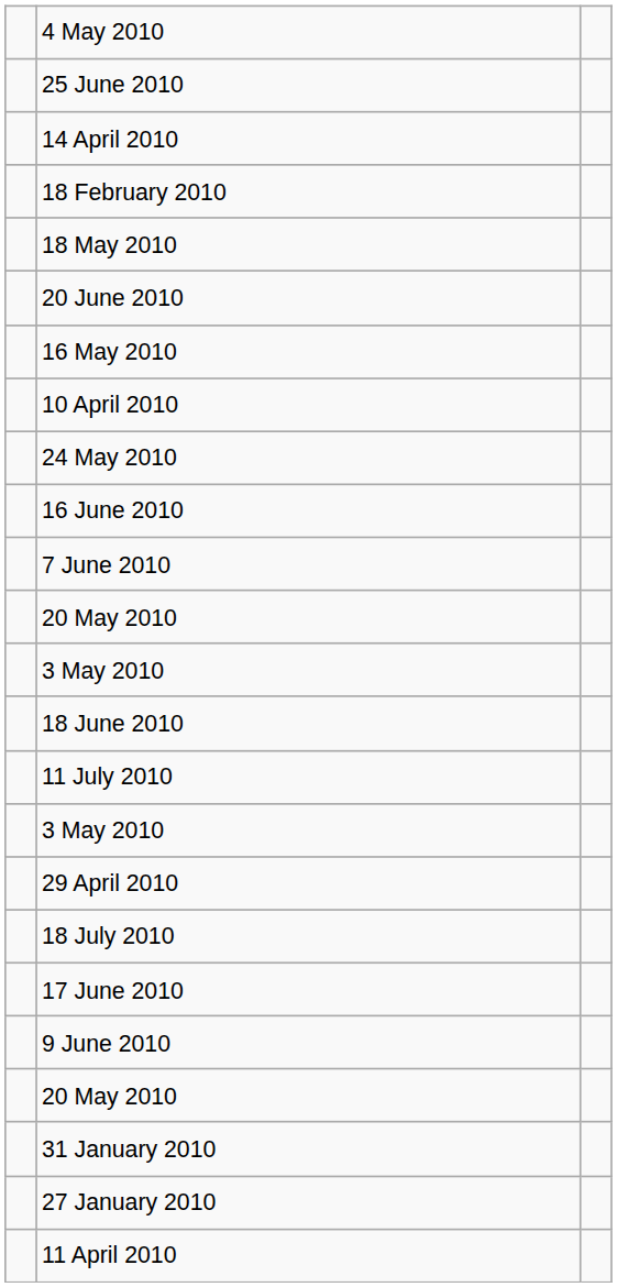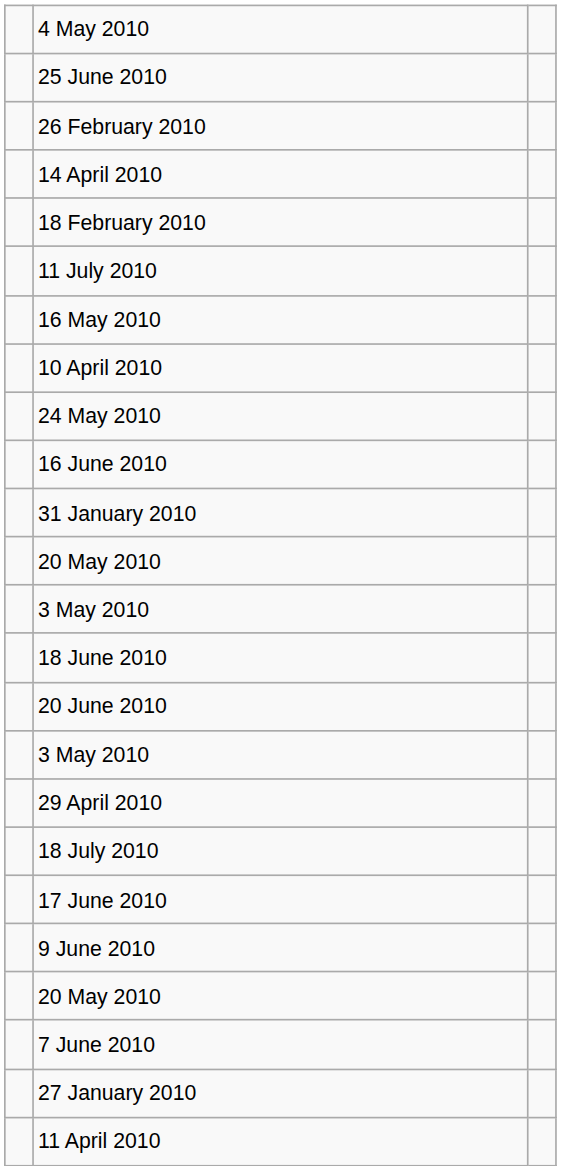 <table class="wikitable" style="font-size: 80%; float: left; width: 26em; margin-right: 1em; height: 700px">
 <tr>
 <td></td>
 <td>4 May 2010</td>
 <td></td>
 </tr>
 <tr>
 <td></td>
 <td>25 June 2010</td>
+<td></td>
+</tr>
+<tr>
+<td></td>
+<td>26 February 2010</td>
 <td></td>
 </tr>
 <tr>
 <td></td>
 <td>14 April 2010</td>
 <td></td>
 </tr>
 <tr>
 <td></td>
 <td>18 February 2010</td>
 <td></td>
 </tr>
 <tr>
 <td></td>
-<td>18 May 2010</td>
-<td></td>
-</tr>
-<tr>
-<td></td>
-<td>20 June 2010</td>
+<td>11 July 2010</td>
 <td></td>
 </tr>
 <tr>
 <td></td>
 <td>16 May 2010</td>
 <td></td>
 </tr>
 <tr>
 <td></td>
 <td>10 April 2010</td>
 <td></td>
 </tr>
 <tr>
 <td></td>
 <td>24 May 2010</td>
 <td></td>
 </tr>
 <tr>
 <td></td>
 <td>16 June 2010</td>
 <td></td>
 </tr>
 <tr>
 <td></td>
-<td>7 June 2010</td>
+<td>31 January 2010</td>
 <td></td>
 </tr>
 <tr>
 <td></td>
 <td>20 May 2010</td>
 <td></td>
 </tr>
 <tr>
 <td></td>
 <td>3 May 2010</td>
 <td></td>
 </tr>
 <tr>
 <td></td>
 <td>18 June 2010</td>
 <td></td>
 </tr>
 <tr>
 <td></td>
-<td>11 July 2010</td>
+<td>20 June 2010</td>
 <td></td>
 </tr>
 <tr>
 <td></td>
 <td>3 May 2010</td>
 <td></td>
 </tr>
 <tr>
 <td></td>
 <td>29 April 2010</td>
 <td></td>
 </tr>
 <tr>
 <td></td>
 <td>18 July 2010</td>
 <td></td>
 </tr>
 <tr>
 <td></td>
 <td>17 June 2010</td>
 <td></td>
 </tr>
 <tr>
 <td></td>
 <td>9 June 2010</td>
 <td></td>
 </tr>
 <tr>
 <td></td>
 <td>20 May 2010</td>
 <td></td>
 </tr>
 <tr>
 <td></td>
-<td>31 January 2010</td>
+<td>7 June 2010</td>
 <td></td>
 </tr>
 <tr>
 <td></td>
 <td>27 January 2010</td>
 <td></td>
 </tr>
 <tr>
 <td></td>
 <td>11 April 2010</td>
 <td></td>
 </tr>
 </table>
